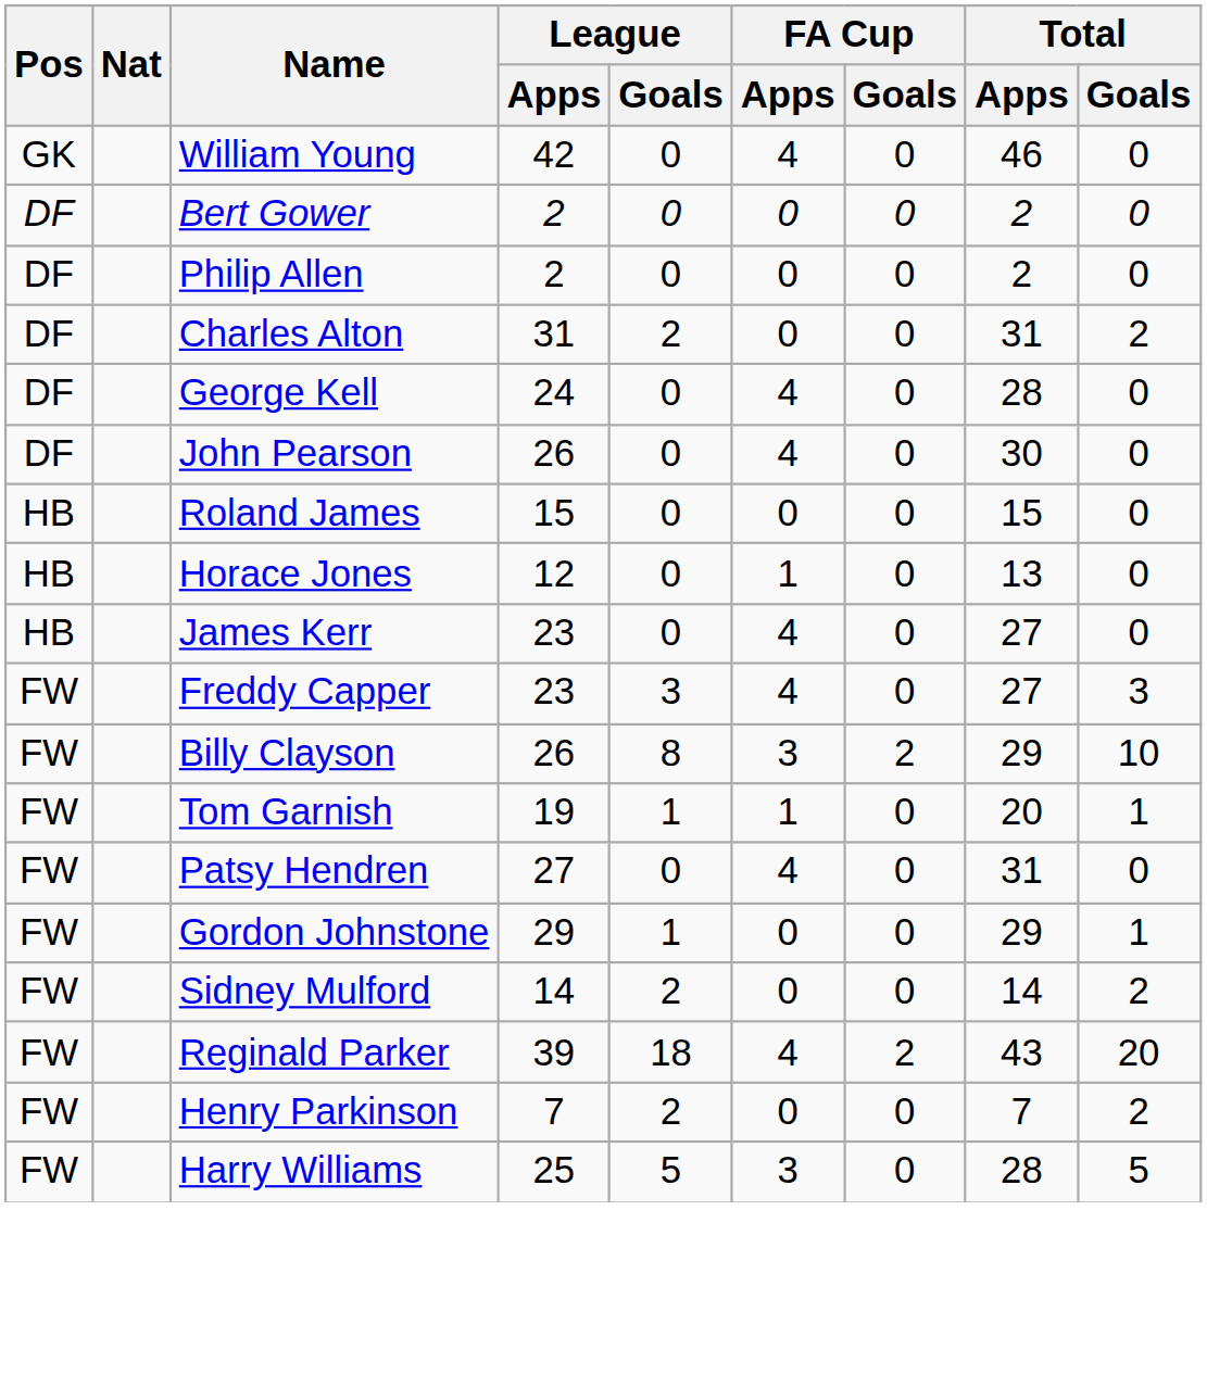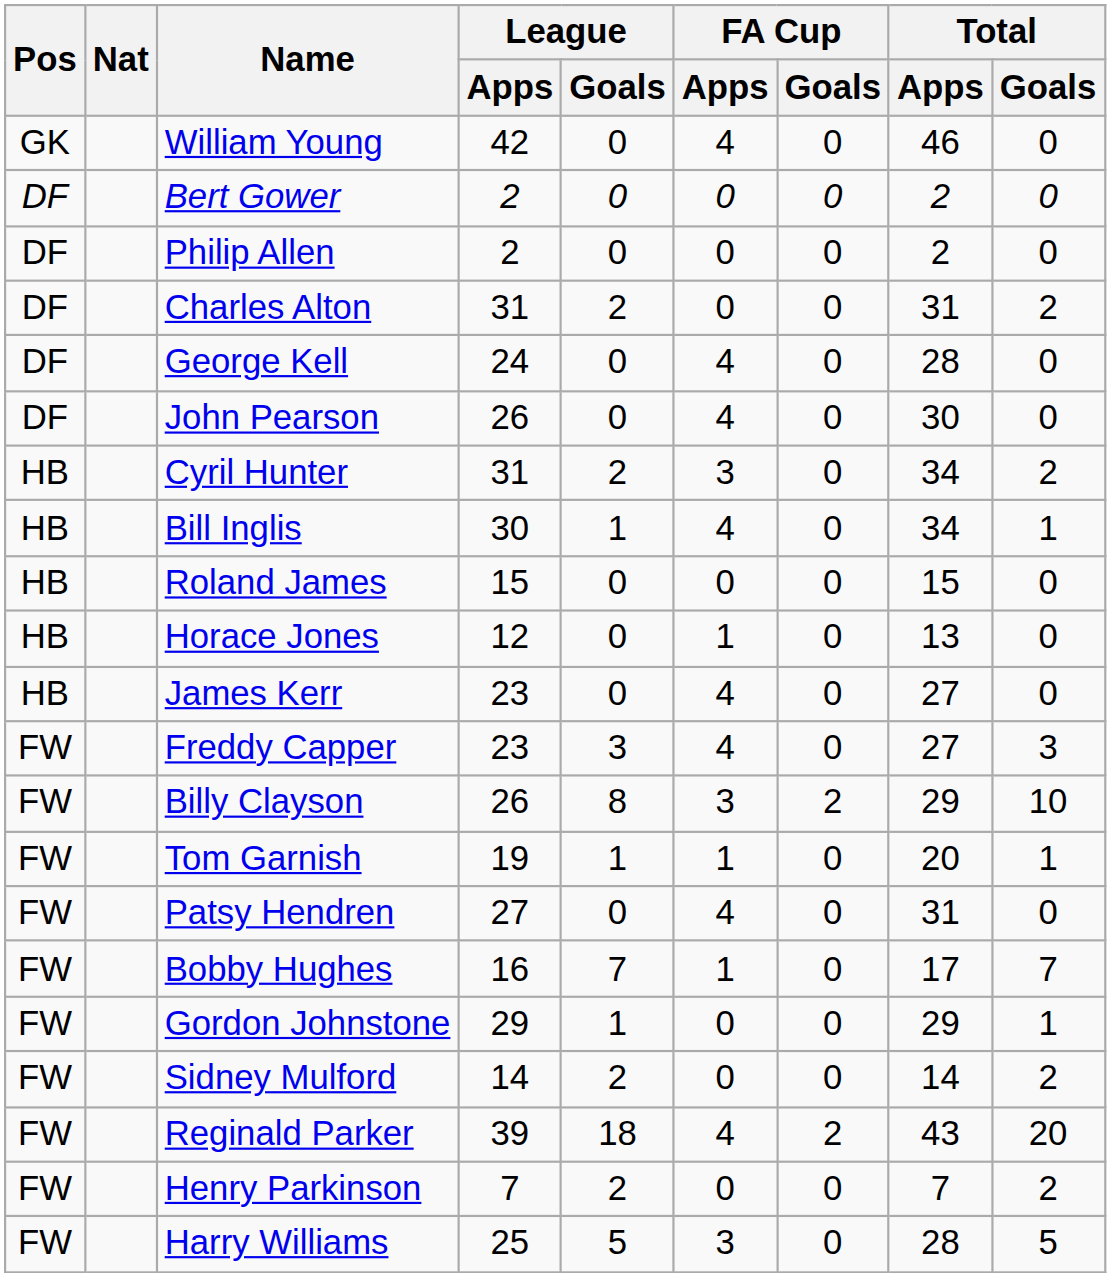 <table class="wikitable" style="text-align:center">
 <tr>
 <th rowspan="2">Pos</th>
 <th rowspan="2">Nat</th>
 <th rowspan="2">Name</th>
 <th colspan="2" style="width:85px;">League</th>
 <th colspan="2" style="width:85px;">FA Cup</th>
 <th colspan="2" style="width:85px;">Total</th>
 </tr>
 <tr>
 <th>Apps</th>
 <th>Goals</th>
 <th>Apps</th>
 <th>Goals</th>
 <th>Apps</th>
 <th>Goals</th>
 </tr>
 <tr>
 <td>GK</td>
 <td></td>
 <td style="text-align:left;"><a href='#'>William Young</a></td>
 <td>42</td>
 <td>0</td>
 <td>4</td>
 <td>0</td>
 <td>46</td>
 <td>0</td>
 </tr>
 <tr>
 <td><em>DF</em></td>
 <td><em></em></td>
 <td style="text-align:left;"><em><a href='#'>Bert Gower</a></em></td>
 <td><em>2</em></td>
 <td><em>0</em></td>
 <td><em>0</em></td>
 <td><em>0</em></td>
 <td><em>2</em></td>
 <td><em>0</em></td>
 </tr>
 <tr>
 <td>DF</td>
 <td></td>
 <td style="text-align:left;"><a href='#'>Philip Allen</a></td>
 <td>2</td>
 <td>0</td>
 <td>0</td>
 <td>0</td>
 <td>2</td>
 <td>0</td>
 </tr>
 <tr>
 <td>DF</td>
 <td></td>
 <td style="text-align:left;"><a href='#'>Charles Alton</a></td>
 <td>31</td>
 <td>2</td>
 <td>0</td>
 <td>0</td>
 <td>31</td>
 <td>2</td>
 </tr>
 <tr>
 <td>DF</td>
 <td></td>
 <td style="text-align:left;"><a href='#'>George Kell</a></td>
 <td>24</td>
 <td>0</td>
 <td>4</td>
 <td>0</td>
 <td>28</td>
 <td>0</td>
 </tr>
 <tr>
 <td>DF</td>
 <td></td>
 <td style="text-align:left;"><a href='#'>John Pearson</a></td>
 <td>26</td>
 <td>0</td>
 <td>4</td>
 <td>0</td>
 <td>30</td>
 <td>0</td>
 </tr>
 <tr>
 <td>HB</td>
 <td></td>
+<td style="text-align:left;"><a href='#'>Cyril Hunter</a></td>
+<td>31</td>
+<td>2</td>
+<td>3</td>
+<td>0</td>
+<td>34</td>
+<td>2</td>
+</tr>
+<tr>
+<td>HB</td>
+<td></td>
+<td style="text-align:left;"><a href='#'>Bill Inglis</a></td>
+<td>30</td>
+<td>1</td>
+<td>4</td>
+<td>0</td>
+<td>34</td>
+<td>1</td>
+</tr>
+<tr>
+<td>HB</td>
+<td></td>
 <td style="text-align:left;"><a href='#'>Roland James</a></td>
 <td>15</td>
 <td>0</td>
 <td>0</td>
 <td>0</td>
 <td>15</td>
 <td>0</td>
 </tr>
 <tr>
 <td>HB</td>
 <td><em></em></td>
 <td style="text-align:left;"><a href='#'>Horace Jones</a></td>
 <td>12</td>
 <td>0</td>
 <td>1</td>
 <td>0</td>
 <td>13</td>
 <td>0</td>
 </tr>
 <tr>
 <td>HB</td>
 <td></td>
 <td style="text-align:left;"><a href='#'>James Kerr</a></td>
 <td>23</td>
 <td>0</td>
 <td>4</td>
 <td>0</td>
 <td>27</td>
 <td>0</td>
 </tr>
 <tr>
 <td>FW</td>
 <td><em></em></td>
 <td style="text-align:left;"><a href='#'>Freddy Capper</a></td>
 <td>23</td>
 <td>3</td>
 <td>4</td>
 <td>0</td>
 <td>27</td>
 <td>3</td>
 </tr>
 <tr>
 <td>FW</td>
 <td><em></em></td>
 <td style="text-align:left;"><a href='#'>Billy Clayson</a></td>
 <td>26</td>
 <td>8</td>
 <td>3</td>
 <td>2</td>
 <td>29</td>
 <td>10</td>
 </tr>
 <tr>
 <td>FW</td>
 <td></td>
 <td style="text-align:left;"><a href='#'>Tom Garnish</a></td>
 <td>19</td>
 <td>1</td>
 <td>1</td>
 <td>0</td>
 <td>20</td>
 <td>1</td>
 </tr>
 <tr>
 <td>FW</td>
 <td></td>
 <td style="text-align:left;"><a href='#'>Patsy Hendren</a></td>
 <td>27</td>
 <td>0</td>
 <td>4</td>
 <td>0</td>
 <td>31</td>
 <td>0</td>
 </tr>
 <tr>
 <td>FW</td>
+<td><em></em></td>
+<td style="text-align:left;"><a href='#'>Bobby Hughes</a></td>
+<td>16</td>
+<td>7</td>
+<td>1</td>
+<td>0</td>
+<td>17</td>
+<td>7</td>
+</tr>
+<tr>
+<td>FW</td>
 <td></td>
 <td style="text-align:left;"><a href='#'>Gordon Johnstone</a></td>
 <td>29</td>
 <td>1</td>
 <td>0</td>
 <td>0</td>
 <td>29</td>
 <td>1</td>
 </tr>
 <tr>
 <td>FW</td>
 <td></td>
 <td style="text-align:left;"><a href='#'>Sidney Mulford</a></td>
 <td>14</td>
 <td>2</td>
 <td>0</td>
 <td>0</td>
 <td>14</td>
 <td>2</td>
 </tr>
 <tr>
 <td>FW</td>
 <td></td>
 <td style="text-align:left;"><a href='#'>Reginald Parker</a></td>
 <td>39</td>
 <td>18</td>
 <td>4</td>
 <td>2</td>
 <td>43</td>
 <td>20</td>
 </tr>
 <tr>
 <td>FW</td>
 <td></td>
 <td style="text-align:left;"><a href='#'>Henry Parkinson</a></td>
 <td>7</td>
 <td>2</td>
 <td>0</td>
 <td>0</td>
 <td>7</td>
 <td>2</td>
 </tr>
 <tr>
 <td>FW</td>
 <td></td>
 <td style="text-align:left;"><a href='#'>Harry Williams</a></td>
 <td>25</td>
 <td>5</td>
 <td>3</td>
 <td>0</td>
 <td>28</td>
 <td>5</td>
 </tr>
 </table>
